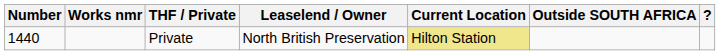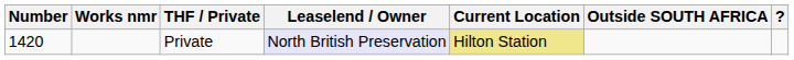 <table class="wikitable">
 <tr t>
 <th>Number</th>
 <th>Works nmr</th>
 <th>THF / Private</th>
 <th>Leaselend / Owner</th>
 <th>Current Location</th>
 <th>Outside SOUTH AFRICA</th>
 <th>?</th>
 </tr>
 <tr>
-<td>1440</td>
+<td>1420</td>
 <td></td>
 <td>Private</td>
-<td>North British Preservation</td>
+<td style="background: lavender;">North British Preservation</td>
 <td style="background: khaki;">Hilton Station</td>
 <td></td>
 <td></td>
 </tr>
 </table>
